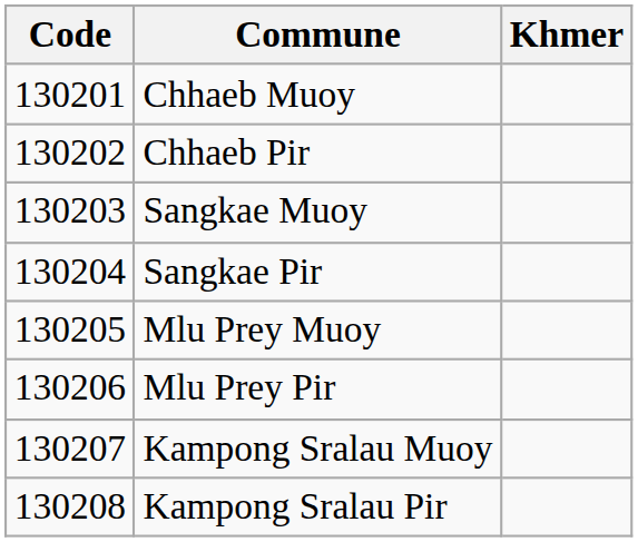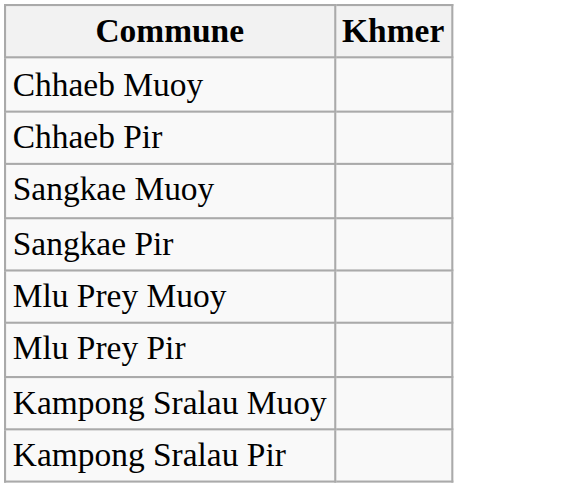 <table class="wikitable">
 <tr>
-<th>Code</th>
 <th>Commune</th>
 <th>Khmer</th>
 </tr>
 <tr>
-<td>130201</td>
 <td>Chhaeb Muoy</td>
 <td></td>
 </tr>
 <tr>
-<td>130202</td>
 <td>Chhaeb Pir</td>
 <td></td>
 </tr>
 <tr>
-<td>130203</td>
 <td>Sangkae Muoy</td>
 <td></td>
 </tr>
 <tr>
-<td>130204</td>
 <td>Sangkae Pir</td>
 <td></td>
 </tr>
 <tr>
-<td>130205</td>
 <td>Mlu Prey Muoy</td>
 <td></td>
 </tr>
 <tr>
-<td>130206</td>
 <td>Mlu Prey Pir</td>
 <td></td>
 </tr>
 <tr>
-<td>130207</td>
 <td>Kampong Sralau Muoy</td>
 <td></td>
 </tr>
 <tr>
-<td>130208</td>
 <td>Kampong Sralau Pir</td>
 <td></td>
 </tr>
 </table>
